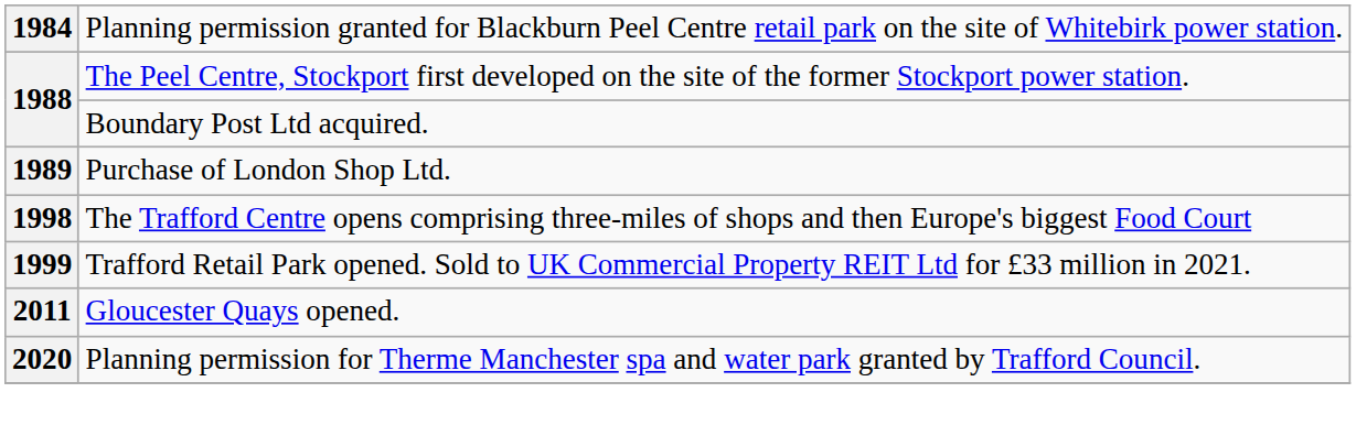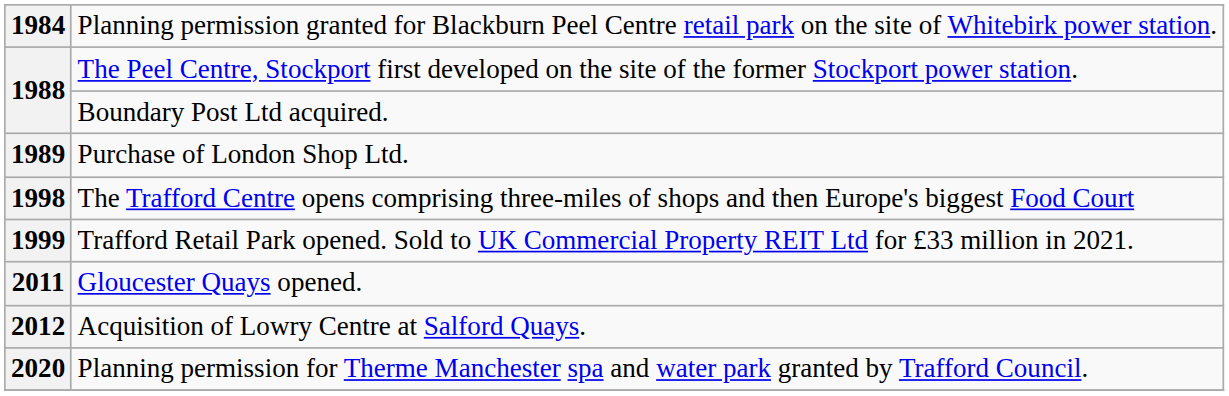 <table class="wikitable">
 <tr>
 <th>1984</th>
 <td>Planning permission granted for Blackburn Peel Centre <a href='#'>retail park</a> on the site of <a href='#'>Whitebirk power station</a>.</td>
 </tr>
 <tr>
 <th rowspan=2>1988</th>
 <td><a href='#'>The Peel Centre, Stockport</a> first developed on the site of the former <a href='#'>Stockport power station</a>.</td>
 </tr>
 <tr>
 <td>Boundary Post Ltd acquired.</td>
 </tr>
 <tr>
 <th>1989</th>
 <td>Purchase of London Shop Ltd.</td>
 </tr>
 <tr>
 <th>1998</th>
 <td>The <a href='#'>Trafford Centre</a> opens comprising three-miles of shops and then Europe's biggest <a href='#'>Food Court</a></td>
 </tr>
 <tr>
 <th>1999</th>
 <td>Trafford Retail Park opened. Sold to <a href='#'>UK Commercial Property REIT Ltd</a> for £33 million in 2021.</td>
 </tr>
 <tr>
 <th>2011</th>
 <td><a href='#'>Gloucester Quays</a> opened.</td>
 </tr>
 <tr>
+<th>2012</th>
+<td>Acquisition of Lowry Centre at <a href='#'>Salford Quays</a>.</td>
+</tr>
+<tr>
 <th>2020</th>
 <td>Planning permission for <a href='#'>Therme Manchester</a> <a href='#'>spa</a> and <a href='#'>water park</a> granted by <a href='#'>Trafford Council</a>.</td>
 </tr>
 <tr>
 </tr>
 </table>
